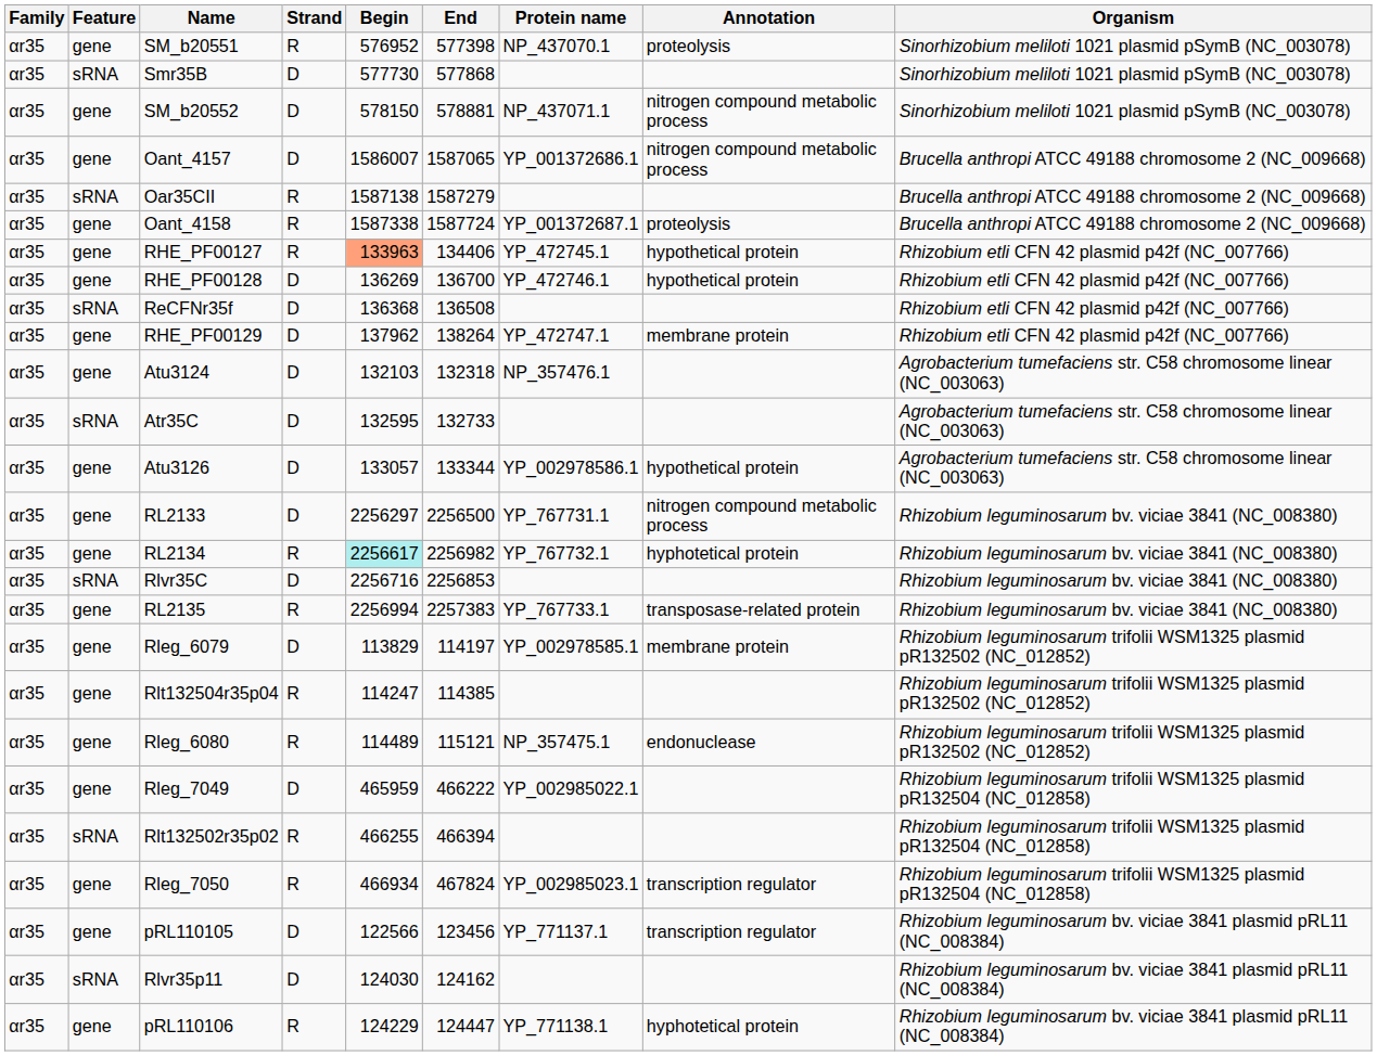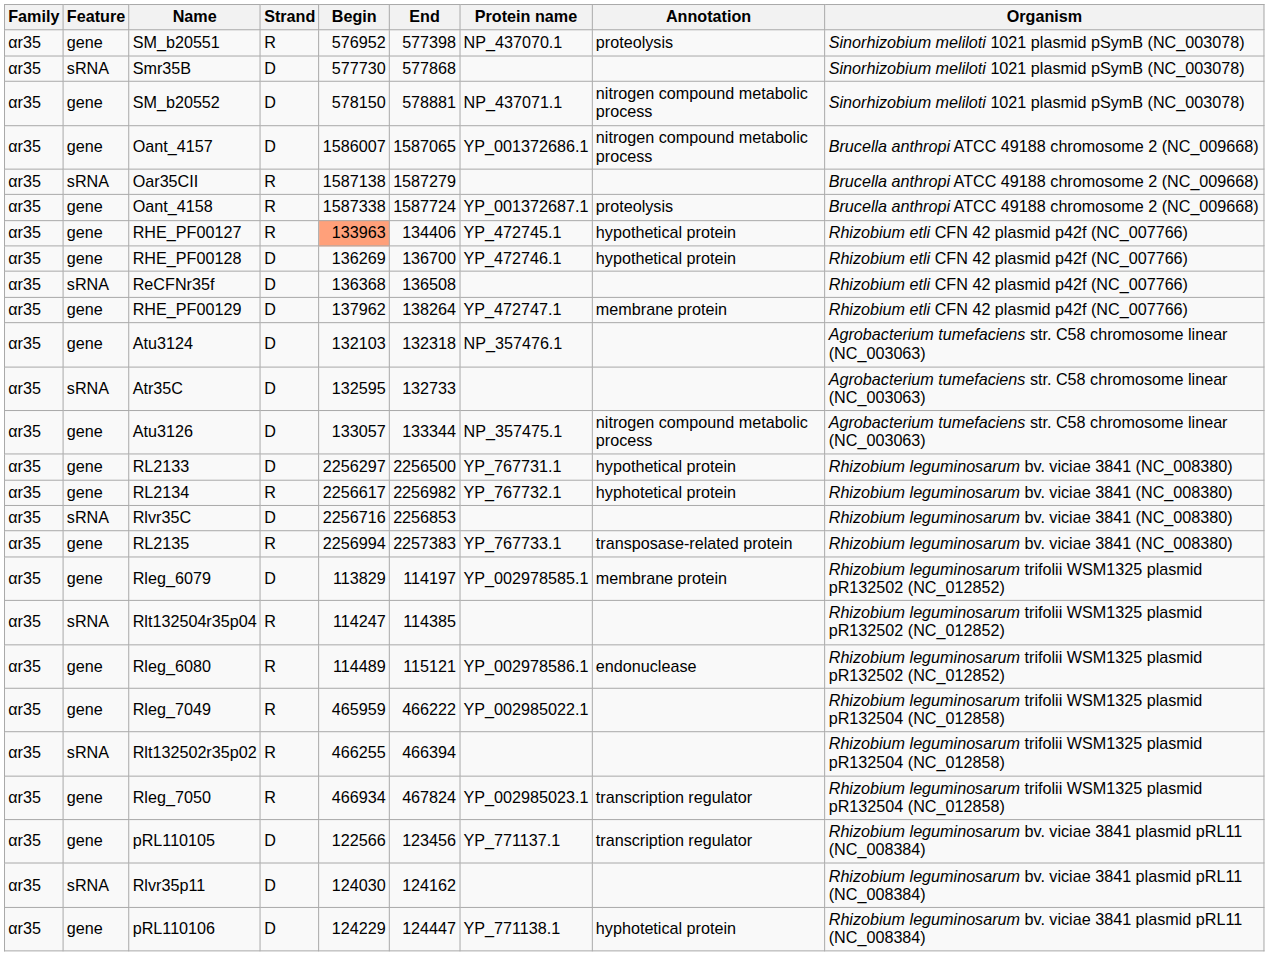 <table class="wikitable" style="text-align:left;" border="1">
 <tr>
 <th>Family</th>
 <th>Feature</th>
 <th>Name</th>
 <th>Strand</th>
 <th>Begin</th>
 <th>End</th>
 <th>Protein name</th>
 <th>Annotation</th>
 <th>Organism</th>
 </tr>
 <tr>
 <td>αr35</td>
 <td ALIGN=LEFT>gene</td>
 <td ALIGN=LEFT>SM_b20551</td>
 <td ALIGN=LEFT>R</td>
 <td ALIGN=RIGHT>576952</td>
 <td ALIGN=RIGHT>577398</td>
 <td ALIGN=LEFT>NP_437070.1</td>
 <td ALIGN=LEFT>proteolysis</td>
 <td ALIGN=LEFT><em>Sinorhizobium meliloti</em> 1021 plasmid pSymB (NC_003078)</td>
 </tr>
 <tr>
 <td>αr35</td>
 <td ALIGN=LEFT>sRNA</td>
 <td ALIGN=LEFT>Smr35B</td>
 <td ALIGN=LEFT>D</td>
 <td ALIGN=RIGHT>577730</td>
 <td ALIGN=RIGHT>577868</td>
 <td ALIGN=LEFT><br></td>
 <td ALIGN=LEFT><br></td>
 <td ALIGN=LEFT><em>Sinorhizobium meliloti</em> 1021 plasmid pSymB (NC_003078)</td>
 </tr>
 <tr>
 <td>αr35</td>
 <td ALIGN=LEFT>gene</td>
 <td ALIGN=LEFT>SM_b20552</td>
 <td ALIGN=LEFT>D</td>
 <td ALIGN=RIGHT>578150</td>
 <td ALIGN=RIGHT>578881</td>
 <td ALIGN=LEFT>NP_437071.1</td>
 <td ALIGN=LEFT>nitrogen compound metabolic process</td>
 <td ALIGN=LEFT><em>Sinorhizobium meliloti</em> 1021 plasmid pSymB (NC_003078)</td>
 </tr>
 <tr>
 <td>αr35</td>
 <td ALIGN=LEFT>gene</td>
 <td ALIGN=LEFT>Oant_4157</td>
 <td ALIGN=LEFT>D</td>
 <td ALIGN=RIGHT>1586007</td>
 <td ALIGN=RIGHT>1587065</td>
 <td ALIGN=LEFT>YP_001372686.1</td>
 <td ALIGN=LEFT>nitrogen compound metabolic process</td>
 <td ALIGN=LEFT><em>Brucella anthropi</em> ATCC 49188 chromosome 2 (NC_009668)</td>
 </tr>
 <tr>
 <td>αr35</td>
 <td ALIGN=LEFT>sRNA</td>
 <td ALIGN=LEFT>Oar35CII</td>
 <td ALIGN=LEFT>R</td>
 <td ALIGN=RIGHT>1587138</td>
 <td ALIGN=RIGHT>1587279</td>
 <td ALIGN=LEFT><br></td>
 <td ALIGN=LEFT><br></td>
 <td ALIGN=LEFT><em>Brucella anthropi</em> ATCC 49188 chromosome 2 (NC_009668)</td>
 </tr>
 <tr>
 <td>αr35</td>
 <td ALIGN=LEFT>gene</td>
 <td ALIGN=LEFT>Oant_4158</td>
 <td ALIGN=LEFT>R</td>
 <td ALIGN=RIGHT>1587338</td>
 <td ALIGN=RIGHT>1587724</td>
 <td ALIGN=LEFT>YP_001372687.1</td>
 <td ALIGN=LEFT>proteolysis</td>
 <td ALIGN=LEFT><em>Brucella anthropi</em> ATCC 49188 chromosome 2 (NC_009668)</td>
 </tr>
 <tr>
 <td>αr35</td>
 <td ALIGN=LEFT>gene</td>
 <td ALIGN=LEFT>RHE_PF00127</td>
 <td ALIGN=LEFT>R</td>
 <td ALIGN=RIGHT style="background: lightsalmon;">133963</td>
 <td ALIGN=RIGHT>134406</td>
 <td ALIGN=LEFT>YP_472745.1</td>
 <td ALIGN=LEFT>hypothetical protein</td>
 <td ALIGN=LEFT><em>Rhizobium etli</em> CFN 42 plasmid p42f (NC_007766)</td>
 </tr>
 <tr>
 <td>αr35</td>
 <td ALIGN=LEFT>gene</td>
 <td ALIGN=LEFT>RHE_PF00128</td>
 <td ALIGN=LEFT>D</td>
 <td ALIGN=RIGHT>136269</td>
 <td ALIGN=RIGHT>136700</td>
 <td ALIGN=LEFT>YP_472746.1</td>
 <td ALIGN=LEFT>hypothetical protein</td>
 <td ALIGN=LEFT><em>Rhizobium etli</em> CFN 42 plasmid p42f (NC_007766)</td>
 </tr>
 <tr>
 <td>αr35</td>
 <td ALIGN=LEFT>sRNA</td>
 <td ALIGN=LEFT>ReCFNr35f</td>
 <td ALIGN=LEFT>D</td>
 <td ALIGN=RIGHT>136368</td>
 <td ALIGN=RIGHT>136508</td>
 <td ALIGN=LEFT><br></td>
 <td ALIGN=LEFT><br></td>
 <td ALIGN=LEFT><em>Rhizobium etli</em> CFN 42 plasmid p42f (NC_007766)</td>
 </tr>
 <tr>
 <td>αr35</td>
 <td ALIGN=LEFT>gene</td>
 <td ALIGN=LEFT>RHE_PF00129</td>
 <td ALIGN=LEFT>D</td>
 <td ALIGN=RIGHT>137962</td>
 <td ALIGN=RIGHT>138264</td>
 <td ALIGN=LEFT>YP_472747.1</td>
 <td ALIGN=LEFT>membrane protein</td>
 <td ALIGN=LEFT><em>Rhizobium etli</em> CFN 42 plasmid p42f (NC_007766)</td>
 </tr>
 <tr>
 <td>αr35</td>
 <td ALIGN=LEFT>gene</td>
 <td ALIGN=LEFT>Atu3124</td>
 <td ALIGN=LEFT>D</td>
 <td ALIGN=RIGHT>132103</td>
 <td ALIGN=RIGHT>132318</td>
 <td ALIGN=LEFT>NP_357476.1</td>
 <td ALIGN=LEFT><br></td>
 <td ALIGN=LEFT><em>Agrobacterium tumefaciens</em> str. C58 chromosome linear (NC_003063)</td>
 </tr>
 <tr>
 <td>αr35</td>
 <td ALIGN=LEFT>sRNA</td>
 <td ALIGN=LEFT>Atr35C</td>
 <td ALIGN=LEFT>D</td>
 <td ALIGN=RIGHT>132595</td>
 <td ALIGN=RIGHT>132733</td>
 <td ALIGN=LEFT><br></td>
 <td ALIGN=LEFT><br></td>
 <td ALIGN=LEFT><em>Agrobacterium tumefaciens</em> str. C58 chromosome linear (NC_003063)</td>
 </tr>
 <tr>
 <td>αr35</td>
 <td ALIGN=LEFT>gene</td>
 <td ALIGN=LEFT>Atu3126</td>
 <td ALIGN=LEFT>D</td>
 <td ALIGN=RIGHT>133057</td>
 <td ALIGN=RIGHT>133344</td>
-<td ALIGN=LEFT>YP_002978586.1</td>
-<td ALIGN=LEFT>hypothetical protein</td>
+<td ALIGN=LEFT>NP_357475.1</td>
+<td ALIGN=LEFT>nitrogen compound metabolic process</td>
 <td ALIGN=LEFT><em>Agrobacterium tumefaciens</em> str. C58 chromosome linear (NC_003063)</td>
 </tr>
 <tr>
 <td>αr35</td>
 <td ALIGN=LEFT>gene</td>
 <td ALIGN=LEFT>RL2133</td>
 <td ALIGN=LEFT>D</td>
 <td ALIGN=RIGHT>2256297</td>
 <td ALIGN=RIGHT>2256500</td>
 <td ALIGN=LEFT>YP_767731.1</td>
-<td ALIGN=LEFT>nitrogen compound metabolic process</td>
+<td ALIGN=LEFT>hypothetical protein</td>
 <td ALIGN=LEFT><em>Rhizobium leguminosarum</em> bv. viciae 3841 (NC_008380)</td>
 </tr>
 <tr>
 <td>αr35</td>
 <td ALIGN=LEFT>gene</td>
 <td ALIGN=LEFT>RL2134</td>
 <td ALIGN=LEFT>R</td>
-<td ALIGN=RIGHT style="background: paleturquoise;">2256617</td>
+<td ALIGN=RIGHT>2256617</td>
 <td ALIGN=RIGHT>2256982</td>
 <td ALIGN=LEFT>YP_767732.1</td>
 <td ALIGN=LEFT>hyphotetical protein</td>
 <td ALIGN=LEFT><em>Rhizobium leguminosarum</em> bv. viciae 3841 (NC_008380)</td>
 </tr>
 <tr>
 <td>αr35</td>
 <td ALIGN=LEFT>sRNA</td>
 <td ALIGN=LEFT>Rlvr35C</td>
 <td ALIGN=LEFT>D</td>
 <td ALIGN=RIGHT>2256716</td>
 <td ALIGN=RIGHT>2256853</td>
 <td ALIGN=LEFT><br></td>
 <td ALIGN=LEFT><br></td>
 <td ALIGN=LEFT><em>Rhizobium leguminosarum</em> bv. viciae 3841 (NC_008380)</td>
 </tr>
 <tr>
 <td>αr35</td>
 <td ALIGN=LEFT>gene</td>
 <td ALIGN=LEFT>RL2135</td>
 <td ALIGN=LEFT>R</td>
 <td ALIGN=RIGHT>2256994</td>
 <td ALIGN=RIGHT>2257383</td>
 <td ALIGN=LEFT>YP_767733.1</td>
 <td ALIGN=LEFT>transposase-related protein</td>
 <td ALIGN=LEFT><em>Rhizobium leguminosarum</em> bv. viciae 3841 (NC_008380)</td>
 </tr>
 <tr>
 <td>αr35</td>
 <td ALIGN=LEFT>gene</td>
 <td ALIGN=LEFT>Rleg_6079</td>
 <td ALIGN=LEFT>D</td>
 <td ALIGN=RIGHT>113829</td>
 <td ALIGN=RIGHT>114197</td>
 <td ALIGN=LEFT>YP_002978585.1</td>
 <td ALIGN=LEFT>membrane protein</td>
 <td ALIGN=LEFT><em>Rhizobium leguminosarum</em> trifolii WSM1325 plasmid pR132502 (NC_012852)</td>
 </tr>
 <tr>
 <td>αr35</td>
-<td ALIGN=LEFT>gene</td>
+<td ALIGN=LEFT>sRNA</td>
 <td ALIGN=LEFT>Rlt132504r35p04</td>
 <td ALIGN=LEFT>R</td>
 <td ALIGN=RIGHT>114247</td>
 <td ALIGN=RIGHT>114385</td>
 <td ALIGN=LEFT><br></td>
 <td ALIGN=LEFT><br></td>
 <td ALIGN=LEFT><em>Rhizobium leguminosarum</em> trifolii WSM1325 plasmid pR132502 (NC_012852)</td>
 </tr>
 <tr>
 <td>αr35</td>
 <td ALIGN=LEFT>gene</td>
 <td ALIGN=LEFT>Rleg_6080</td>
 <td ALIGN=LEFT>R</td>
 <td ALIGN=RIGHT>114489</td>
 <td ALIGN=RIGHT>115121</td>
-<td ALIGN=LEFT>NP_357475.1</td>
+<td ALIGN=LEFT>YP_002978586.1</td>
 <td ALIGN=LEFT>endonuclease</td>
 <td ALIGN=LEFT><em>Rhizobium leguminosarum</em> trifolii WSM1325 plasmid pR132502 (NC_012852)</td>
 </tr>
 <tr>
 <td>αr35</td>
 <td ALIGN=LEFT>gene</td>
 <td ALIGN=LEFT>Rleg_7049</td>
-<td ALIGN=LEFT>D</td>
+<td ALIGN=LEFT>R</td>
 <td ALIGN=RIGHT>465959</td>
 <td ALIGN=RIGHT>466222</td>
 <td ALIGN=LEFT>YP_002985022.1</td>
 <td ALIGN=LEFT><br></td>
 <td ALIGN=LEFT><em>Rhizobium leguminosarum</em> trifolii WSM1325 plasmid pR132504 (NC_012858)</td>
 </tr>
 <tr>
 <td>αr35</td>
 <td ALIGN=LEFT>sRNA</td>
 <td ALIGN=LEFT>Rlt132502r35p02</td>
 <td ALIGN=LEFT>R</td>
 <td ALIGN=RIGHT>466255</td>
 <td ALIGN=RIGHT>466394</td>
 <td ALIGN=LEFT><br></td>
 <td ALIGN=LEFT><br></td>
 <td ALIGN=LEFT><em>Rhizobium leguminosarum</em> trifolii WSM1325 plasmid pR132504 (NC_012858)</td>
 </tr>
 <tr>
 <td>αr35</td>
 <td ALIGN=LEFT>gene</td>
 <td ALIGN=LEFT>Rleg_7050</td>
 <td ALIGN=LEFT>R</td>
 <td ALIGN=RIGHT>466934</td>
 <td ALIGN=RIGHT>467824</td>
 <td ALIGN=LEFT>YP_002985023.1</td>
 <td ALIGN=LEFT>transcription regulator</td>
 <td ALIGN=LEFT><em>Rhizobium leguminosarum</em> trifolii WSM1325 plasmid pR132504 (NC_012858)</td>
 </tr>
 <tr>
 <td>αr35</td>
 <td ALIGN=LEFT>gene</td>
 <td ALIGN=LEFT>pRL110105</td>
 <td ALIGN=LEFT>D</td>
 <td ALIGN=RIGHT>122566</td>
 <td ALIGN=RIGHT>123456</td>
 <td ALIGN=LEFT>YP_771137.1</td>
 <td ALIGN=LEFT>transcription regulator</td>
 <td ALIGN=LEFT><em>Rhizobium leguminosarum</em> bv. viciae 3841 plasmid pRL11 (NC_008384)</td>
 </tr>
 <tr>
 <td>αr35</td>
 <td ALIGN=LEFT>sRNA</td>
 <td ALIGN=LEFT>Rlvr35p11</td>
 <td ALIGN=LEFT>D</td>
 <td ALIGN=RIGHT>124030</td>
 <td ALIGN=RIGHT>124162</td>
 <td ALIGN=LEFT><br></td>
 <td ALIGN=LEFT><br></td>
 <td ALIGN=LEFT><em>Rhizobium leguminosarum</em> bv. viciae 3841 plasmid pRL11 (NC_008384)</td>
 </tr>
 <tr>
 <td>αr35</td>
 <td ALIGN=LEFT>gene</td>
 <td ALIGN=LEFT>pRL110106</td>
-<td ALIGN=LEFT>R</td>
+<td ALIGN=LEFT>D</td>
 <td ALIGN=RIGHT>124229</td>
 <td ALIGN=RIGHT>124447</td>
 <td ALIGN=LEFT>YP_771138.1</td>
 <td ALIGN=LEFT>hyphotetical protein</td>
 <td ALIGN=LEFT><em>Rhizobium leguminosarum</em> bv. viciae 3841 plasmid pRL11 (NC_008384)</td>
 </tr>
 </table>
